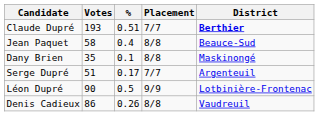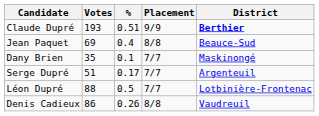 <table class="wikitable">
 <tr>
 <th>Candidate</th>
 <th>Votes</th>
 <th>%</th>
 <th>Placement</th>
 <th>District</th>
 </tr>
 <tr>
 <td>Claude Dupré</td>
 <td>193</td>
 <td>0.51</td>
-<td>7/7</td>
+<td>9/9</td>
 <td><strong><a href='#'>Berthier</a></strong></td>
 </tr>
 <tr>
 <td>Jean Paquet</td>
-<td>58</td>
+<td>69</td>
 <td>0.4</td>
 <td>8/8</td>
 <td><a href='#'>Beauce-Sud</a></td>
 </tr>
 <tr>
 <td>Dany Brien</td>
 <td>35</td>
 <td>0.1</td>
-<td>8/8</td>
+<td>7/7</td>
 <td><a href='#'>Maskinongé</a></td>
 </tr>
 <tr>
 <td>Serge Dupré</td>
 <td>51</td>
 <td>0.17</td>
 <td>7/7</td>
 <td><a href='#'>Argenteuil</a></td>
 </tr>
 <tr>
 <td>Léon Dupré</td>
-<td>90</td>
+<td>88</td>
 <td>0.5</td>
-<td>9/9</td>
+<td>7/7</td>
 <td><a href='#'>Lotbinière-Frontenac</a></td>
 </tr>
 <tr>
 <td>Denis Cadieux</td>
 <td>86</td>
 <td>0.26</td>
 <td>8/8</td>
 <td><a href='#'>Vaudreuil</a></td>
 </tr>
 </table>
